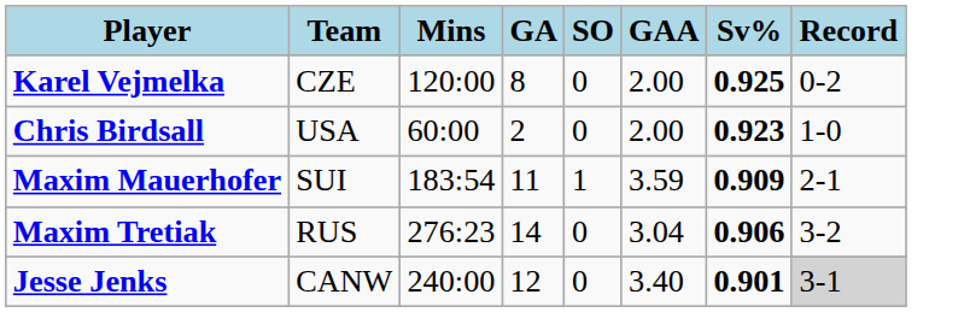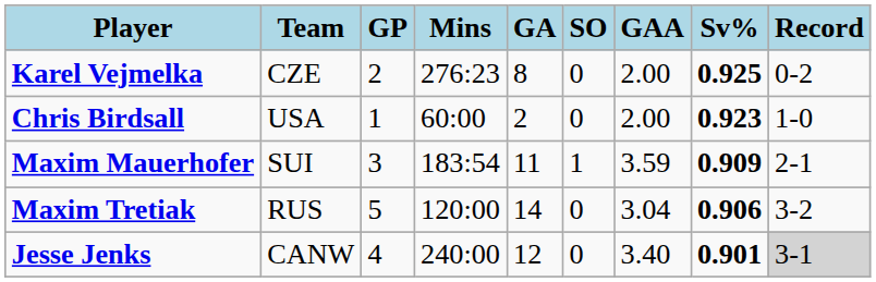 <table class="wikitable">
 <tr>
 <th style="background:lightblue;">Player</th>
 <th style="background:lightblue;">Team</th>
+<th style="background:lightblue;">GP</th>
 <th style="background:lightblue;">Mins</th>
 <th style="background:lightblue;">GA</th>
 <th style="background:lightblue;">SO</th>
 <th style="background:lightblue;">GAA</th>
 <th style="background:lightblue;">Sv%</th>
 <th style="background:lightblue;">Record</th>
 </tr>
 <tr>
 <td> <strong><a href='#'>Karel Vejmelka</a></strong></td>
 <td>CZE</td>
-<td>120:00</td>
+<td>2</td>
+<td>276:23</td>
 <td>8</td>
 <td>0</td>
 <td>2.00</td>
 <td><strong>0.925</strong></td>
 <td>0-2</td>
 </tr>
 <tr>
 <td> <strong><a href='#'>Chris Birdsall</a></strong></td>
 <td>USA</td>
+<td>1</td>
 <td>60:00</td>
 <td>2</td>
 <td>0</td>
 <td>2.00</td>
 <td><strong>0.923</strong></td>
 <td>1-0</td>
 </tr>
 <tr>
 <td> <strong><a href='#'>Maxim Mauerhofer</a></strong></td>
 <td>SUI</td>
+<td>3</td>
 <td>183:54</td>
 <td>11</td>
 <td>1</td>
 <td>3.59</td>
 <td><strong>0.909</strong></td>
 <td>2-1</td>
 </tr>
 <tr>
 <td> <strong><a href='#'>Maxim Tretiak</a></strong></td>
 <td>RUS</td>
-<td>276:23</td>
+<td>5</td>
+<td>120:00</td>
 <td>14</td>
 <td>0</td>
 <td>3.04</td>
 <td><strong>0.906</strong></td>
 <td>3-2</td>
 </tr>
 <tr>
 <td> <strong><a href='#'>Jesse Jenks</a></strong></td>
 <td>CANW</td>
+<td>4</td>
 <td>240:00</td>
 <td>12</td>
 <td>0</td>
 <td>3.40</td>
 <td><strong>0.901</strong></td>
 <td style="background: lightgrey;">3-1</td>
 </tr>
 </table>
